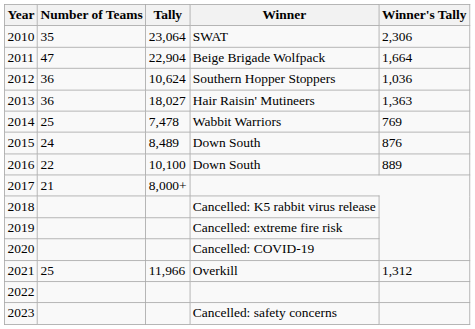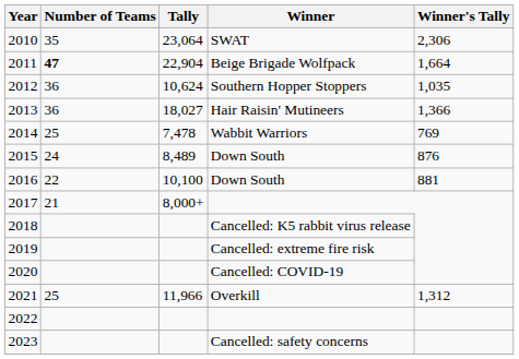 <table class="wikitable">
 <tr>
 <th>Year</th>
 <th>Number of Teams</th>
 <th>Tally</th>
 <th>Winner</th>
 <th>Winner's Tally</th>
 </tr>
 <tr>
 <td>2010 </td>
 <td>35</td>
 <td>23,064</td>
 <td>SWAT</td>
 <td>2,306</td>
 </tr>
 <tr>
 <td>2011 </td>
-<td>47</td>
+<td><strong>47</strong></td>
 <td>22,904</td>
 <td>Beige Brigade Wolfpack</td>
 <td>1,664</td>
 </tr>
 <tr>
 <td>2012 </td>
 <td>36</td>
 <td>10,624</td>
 <td>Southern Hopper Stoppers</td>
-<td>1,036</td>
+<td>1,035</td>
 </tr>
 <tr>
 <td>2013 </td>
 <td>36 </td>
 <td>18,027</td>
 <td>Hair Raisin' Mutineers</td>
-<td>1,363</td>
+<td>1,366</td>
 </tr>
 <tr>
 <td>2014 </td>
 <td>25</td>
 <td>7,478</td>
 <td>Wabbit Warriors</td>
 <td>769</td>
 </tr>
 <tr>
 <td>2015 </td>
 <td>24</td>
 <td>8,489</td>
 <td>Down South</td>
 <td>876</td>
 </tr>
 <tr>
 <td>2016 </td>
 <td>22</td>
 <td>10,100</td>
 <td>Down South</td>
-<td>889</td>
+<td>881</td>
 </tr>
 <tr>
 <td>2017 </td>
 <td>21</td>
 <td>8,000+</td>
 </tr>
 <tr>
 <td>2018 </td>
 <td></td>
 <td></td>
 <td>Cancelled: K5 rabbit virus release</td>
 </tr>
 <tr>
 <td>2019</td>
 <td></td>
 <td></td>
 <td>Cancelled: extreme fire risk</td>
 </tr>
 <tr>
 <td>2020</td>
 <td></td>
 <td></td>
 <td>Cancelled: COVID-19</td>
 </tr>
 <tr>
 <td>2021 </td>
 <td>25</td>
 <td>11,966</td>
 <td>Overkill</td>
 <td>1,312 </td>
 </tr>
 <tr>
 <td>2022</td>
 <td></td>
 <td></td>
 <td></td>
 <td></td>
 </tr>
 <tr>
 <td>2023</td>
 <td></td>
 <td></td>
 <td>Cancelled: safety concerns</td>
 <td></td>
 </tr>
 </table>
